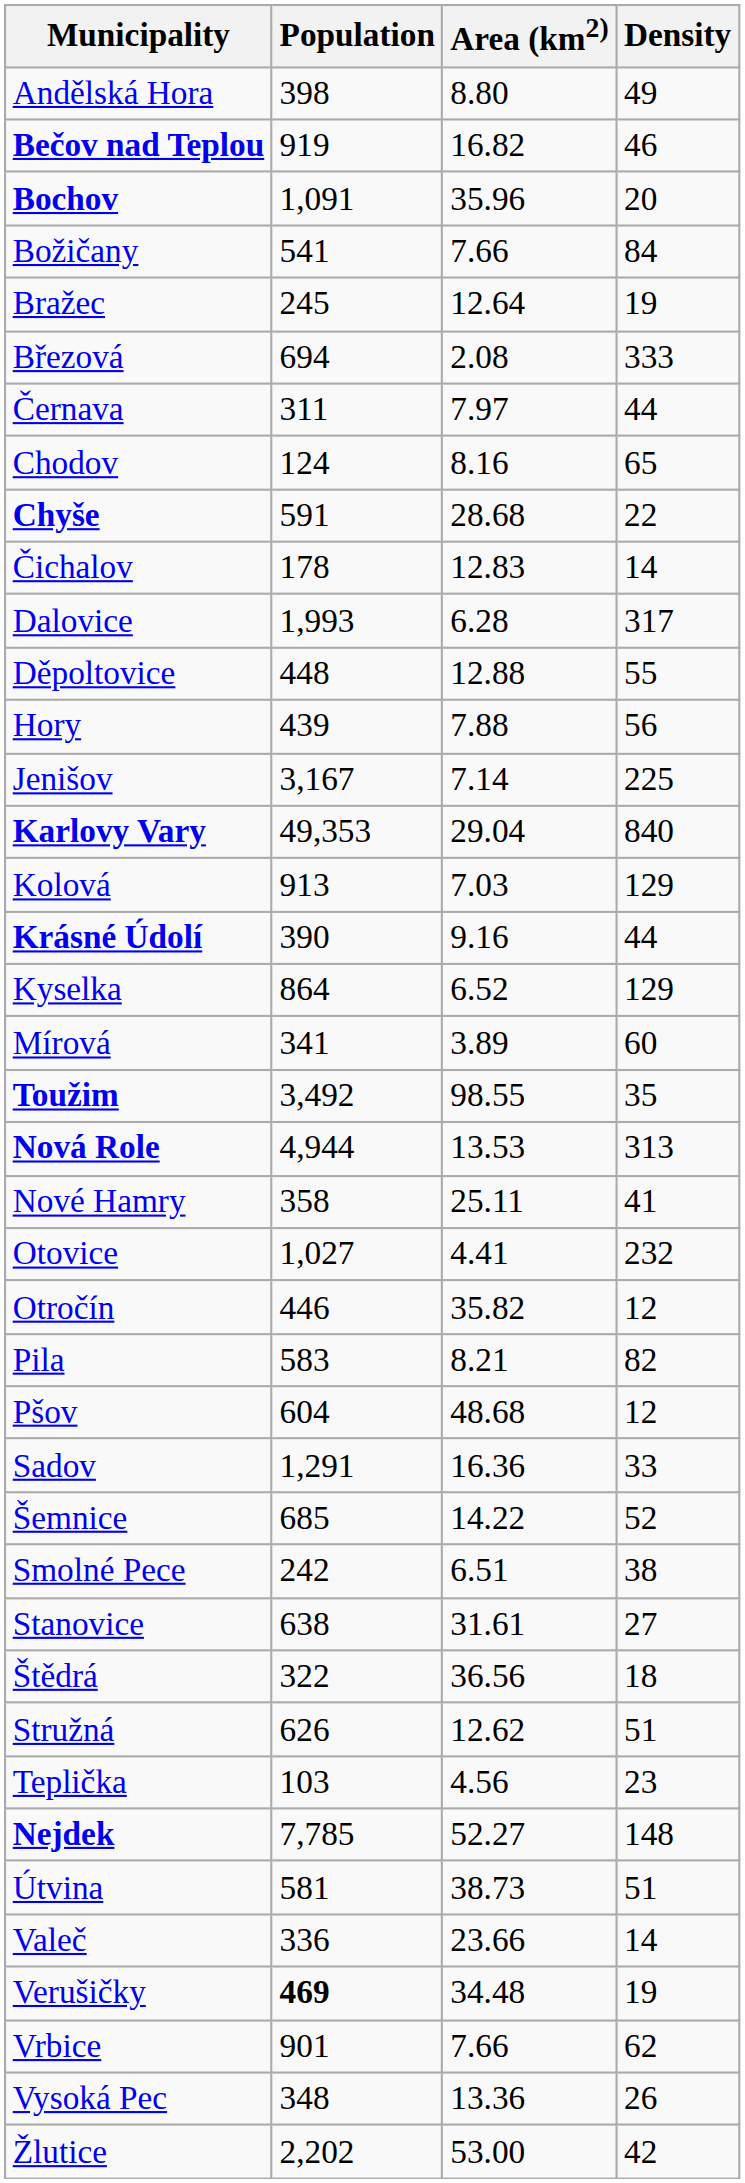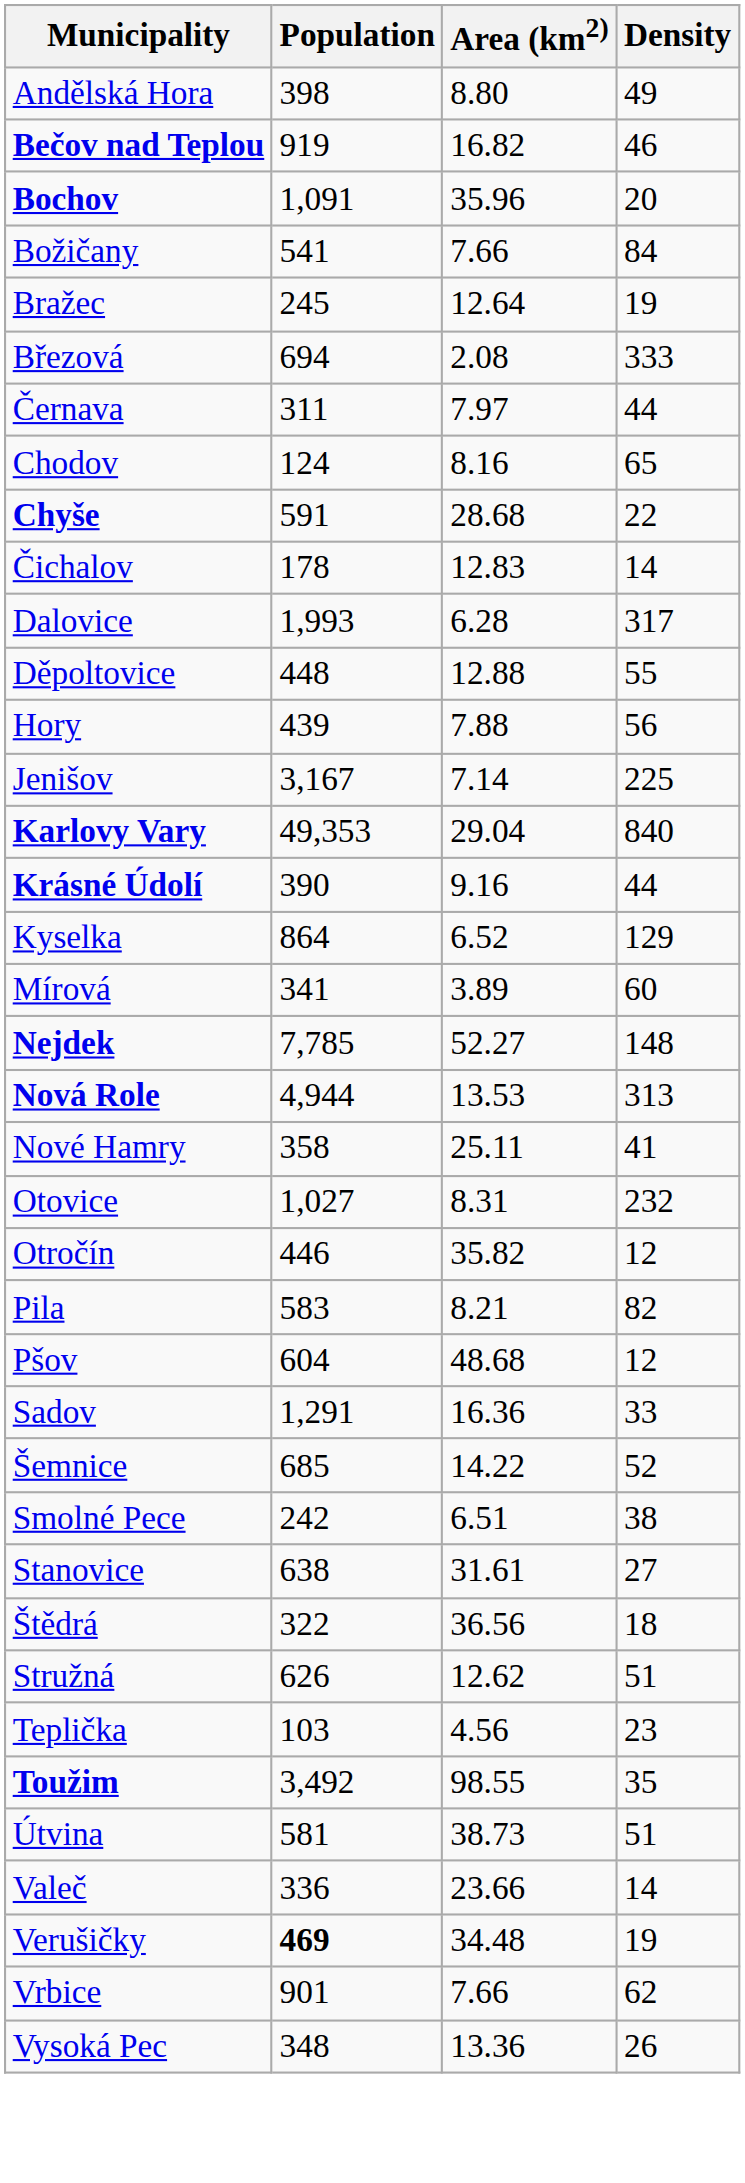 <table class="wikitable sortable">
 <tr>
 <th>Municipality</th>
 <th>Population</th>
 <th>Area (km<sup>2)</sup></th>
 <th>Density</th>
 </tr>
 <tr>
 <td><a href='#'>Andělská Hora</a></td>
 <td>398</td>
 <td>8.80</td>
 <td>49</td>
 </tr>
 <tr>
 <td><strong><a href='#'>Bečov nad Teplou</a></strong></td>
 <td>919</td>
 <td>16.82</td>
 <td>46</td>
 </tr>
 <tr>
 <td><strong><a href='#'>Bochov</a></strong></td>
 <td>1,091</td>
 <td>35.96</td>
 <td>20</td>
 </tr>
 <tr>
 <td><a href='#'>Božičany</a></td>
 <td>541</td>
 <td>7.66</td>
 <td>84</td>
 </tr>
 <tr>
 <td><a href='#'>Bražec</a></td>
 <td>245</td>
 <td>12.64</td>
 <td>19</td>
 </tr>
 <tr>
 <td><a href='#'>Březová</a></td>
 <td>694</td>
 <td>2.08</td>
 <td>333</td>
 </tr>
 <tr>
 <td><a href='#'>Černava</a></td>
 <td>311</td>
 <td>7.97</td>
 <td>44</td>
 </tr>
 <tr>
 <td><a href='#'>Chodov</a></td>
 <td>124</td>
 <td>8.16</td>
 <td>65</td>
 </tr>
 <tr>
 <td><strong><a href='#'>Chyše</a></strong></td>
 <td>591</td>
 <td>28.68</td>
 <td>22</td>
 </tr>
 <tr>
 <td><a href='#'>Čichalov</a></td>
 <td>178</td>
 <td>12.83</td>
 <td>14</td>
 </tr>
 <tr>
 <td><a href='#'>Dalovice</a></td>
 <td>1,993</td>
 <td>6.28</td>
 <td>317</td>
 </tr>
 <tr>
 <td><a href='#'>Děpoltovice</a></td>
 <td>448</td>
 <td>12.88</td>
 <td>55</td>
 </tr>
 <tr>
 <td><a href='#'>Hory</a></td>
 <td>439</td>
 <td>7.88</td>
 <td>56</td>
 </tr>
 <tr>
 <td><a href='#'>Jenišov</a></td>
 <td>3,167</td>
 <td>7.14</td>
 <td>225</td>
 </tr>
 <tr>
 <td><strong><a href='#'>Karlovy Vary</a></strong></td>
 <td>49,353</td>
 <td>29.04</td>
 <td>840</td>
 </tr>
 <tr>
-<td><a href='#'>Kolová</a></td>
-<td>913</td>
-<td>7.03</td>
-<td>129</td>
-</tr>
-<tr>
 <td><strong><a href='#'>Krásné Údolí</a></strong></td>
 <td>390</td>
 <td>9.16</td>
 <td>44</td>
 </tr>
 <tr>
 <td><a href='#'>Kyselka</a></td>
 <td>864</td>
 <td>6.52</td>
 <td>129</td>
 </tr>
 <tr>
 <td><a href='#'>Mírová</a></td>
 <td>341</td>
 <td>3.89</td>
 <td>60</td>
 </tr>
 <tr>
-<td><strong><a href='#'>Toužim</a></strong></td>
-<td>3,492</td>
-<td>98.55</td>
-<td>35</td>
+<td><strong><a href='#'>Nejdek</a></strong></td>
+<td>7,785</td>
+<td>52.27</td>
+<td>148</td>
 </tr>
 <tr>
 <td><strong><a href='#'>Nová Role</a></strong></td>
 <td>4,944</td>
 <td>13.53</td>
 <td>313</td>
 </tr>
 <tr>
 <td><a href='#'>Nové Hamry</a></td>
 <td>358</td>
 <td>25.11</td>
 <td>41</td>
 </tr>
 <tr>
 <td><a href='#'>Otovice</a></td>
 <td>1,027</td>
-<td>4.41</td>
+<td>8.31</td>
 <td>232</td>
 </tr>
 <tr>
 <td><a href='#'>Otročín</a></td>
 <td>446</td>
 <td>35.82</td>
 <td>12</td>
 </tr>
 <tr>
 <td><a href='#'>Pila</a></td>
 <td>583</td>
 <td>8.21</td>
 <td>82</td>
 </tr>
 <tr>
 <td><a href='#'>Pšov</a></td>
 <td>604</td>
 <td>48.68</td>
 <td>12</td>
 </tr>
 <tr>
 <td><a href='#'>Sadov</a></td>
 <td>1,291</td>
 <td>16.36</td>
 <td>33</td>
 </tr>
 <tr>
 <td><a href='#'>Šemnice</a></td>
 <td>685</td>
 <td>14.22</td>
 <td>52</td>
 </tr>
 <tr>
 <td><a href='#'>Smolné Pece</a></td>
 <td>242</td>
 <td>6.51</td>
 <td>38</td>
 </tr>
 <tr>
 <td><a href='#'>Stanovice</a></td>
 <td>638</td>
 <td>31.61</td>
 <td>27</td>
 </tr>
 <tr>
 <td><a href='#'>Štědrá</a></td>
 <td>322</td>
 <td>36.56</td>
 <td>18</td>
 </tr>
 <tr>
 <td><a href='#'>Stružná</a></td>
 <td>626</td>
 <td>12.62</td>
 <td>51</td>
 </tr>
 <tr>
 <td><a href='#'>Teplička</a></td>
 <td>103</td>
 <td>4.56</td>
 <td>23</td>
 </tr>
 <tr>
-<td><strong><a href='#'>Nejdek</a></strong></td>
-<td>7,785</td>
-<td>52.27</td>
-<td>148</td>
+<td><strong><a href='#'>Toužim</a></strong></td>
+<td>3,492</td>
+<td>98.55</td>
+<td>35</td>
 </tr>
 <tr>
 <td><a href='#'>Útvina</a></td>
 <td>581</td>
 <td>38.73</td>
 <td>51</td>
 </tr>
 <tr>
 <td><a href='#'>Valeč</a></td>
 <td>336</td>
 <td>23.66</td>
 <td>14</td>
 </tr>
 <tr>
 <td><a href='#'>Verušičky</a></td>
 <td><strong>469</strong></td>
 <td>34.48</td>
 <td>19</td>
 </tr>
 <tr>
 <td><a href='#'>Vrbice</a></td>
 <td>901</td>
 <td>7.66</td>
 <td>62</td>
 </tr>
 <tr>
 <td><a href='#'>Vysoká Pec</a></td>
 <td>348</td>
 <td>13.36</td>
 <td>26</td>
 </tr>
-<tr>
-<td><a href='#'>Žlutice</a></td>
-<td>2,202</td>
-<td>53.00</td>
-<td>42</td>
-</tr>
 </table>
